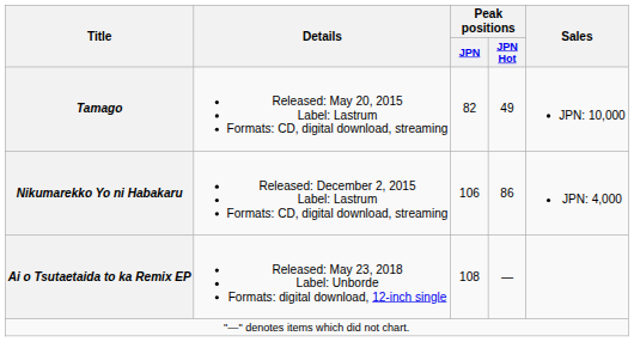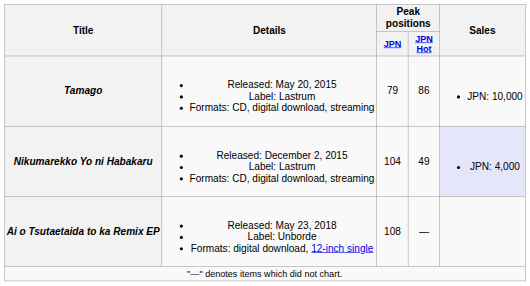 <table class="wikitable plainrowheaders" style="text-align:center;">
 <tr>
 <th scope="col" rowspan="2">Title</th>
 <th scope="col" rowspan="2">Details</th>
 <th scope="col" colspan="2">Peak<br>positions</th>
 <th scope="col" rowspan="2">Sales</th>
 </tr>
 <tr>
 <th scope="col" style="width:3em;font-size:90%;"><a href='#'>JPN</a><br></th>
 <th scope="col" style="width:3em;font-size:90%;"><a href='#'>JPN<br>Hot</a><br></th>
 </tr>
 <tr>
 <th scope="row"><em>Tamago</em></th>
 <td><br><ul><li>Released: May 20, 2015</li><li>Label: Lastrum</li><li>Formats: CD, digital download, streaming</li></ul></td>
-<td>82</td>
-<td>49</td>
+<td>79</td>
+<td>86</td>
 <td><br><ul><li>JPN: 10,000 </li></ul></td>
 </tr>
 <tr>
 <th scope="row"><em>Nikumarekko Yo ni Habakaru</em></th>
 <td><br><ul><li>Released: December 2, 2015</li><li>Label: Lastrum</li><li>Formats: CD, digital download, streaming</li></ul></td>
-<td>106</td>
-<td>86</td>
-<td><br><ul><li>JPN: 4,000 </li></ul></td>
+<td>104</td>
+<td>49</td>
+<td style="background: lavender;"><br><ul><li>JPN: 4,000 </li></ul></td>
 </tr>
 <tr>
 <th scope="row"><em>Ai o Tsutaetaida to ka Remix EP</em></th>
 <td><br><ul><li>Released: May 23, 2018</li><li>Label: Unborde</li><li>Formats: digital download, <a href='#'>12-inch single</a></li></ul></td>
 <td>108</td>
 <td>—</td>
 <td></td>
 </tr>
 <tr>
 <td colspan="12" align="center" style="font-size:90%;">"—" denotes items which did not chart.</td>
 </tr>
 </table>
